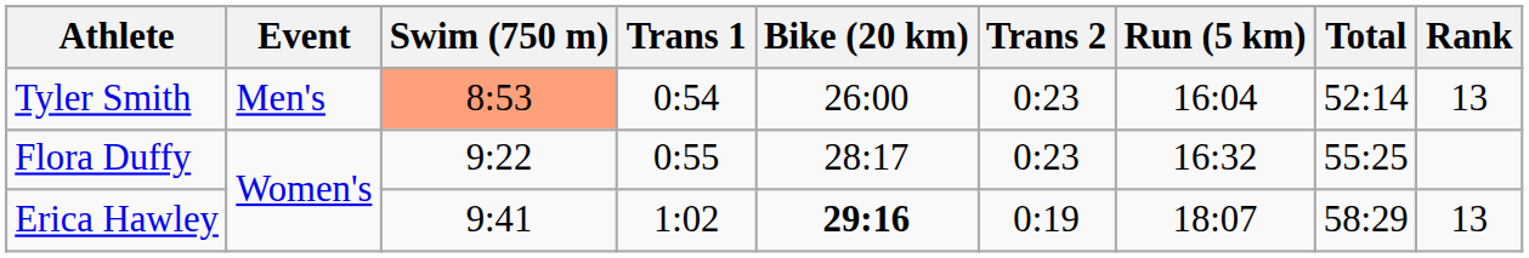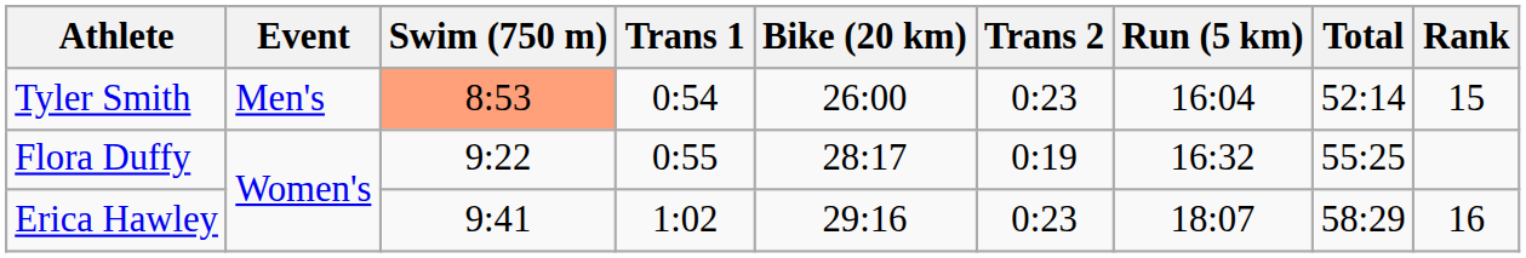 <table class="wikitable" border="1" style="font-size:90%">
 <tr>
 <th>Athlete</th>
 <th>Event</th>
 <th>Swim (750 m)</th>
 <th>Trans 1</th>
 <th>Bike (20 km)</th>
 <th>Trans 2</th>
 <th>Run (5 km)</th>
 <th>Total</th>
 <th>Rank</th>
 </tr>
 <tr align=center>
 <td align=left><a href='#'>Tyler Smith</a></td>
 <td align=left rowspan=1><a href='#'>Men's</a></td>
 <td style="background: lightsalmon;">8:53</td>
 <td>0:54</td>
 <td>26:00</td>
 <td>0:23</td>
 <td>16:04</td>
 <td>52:14</td>
-<td>13</td>
+<td>15</td>
 </tr>
 <tr align=center>
 <td align=left><a href='#'>Flora Duffy</a></td>
 <td align=left rowspan=2><a href='#'>Women's</a></td>
 <td>9:22</td>
 <td>0:55</td>
 <td>28:17</td>
-<td>0:23</td>
+<td>0:19</td>
 <td>16:32</td>
 <td>55:25</td>
 <td></td>
 </tr>
 <tr align=center>
 <td align=left><a href='#'>Erica Hawley</a></td>
 <td>9:41</td>
 <td>1:02</td>
-<td><strong>29:16</strong></td>
-<td>0:19</td>
+<td>29:16</td>
+<td>0:23</td>
 <td>18:07</td>
 <td>58:29</td>
-<td>13</td>
+<td>16</td>
 </tr>
 </table>
